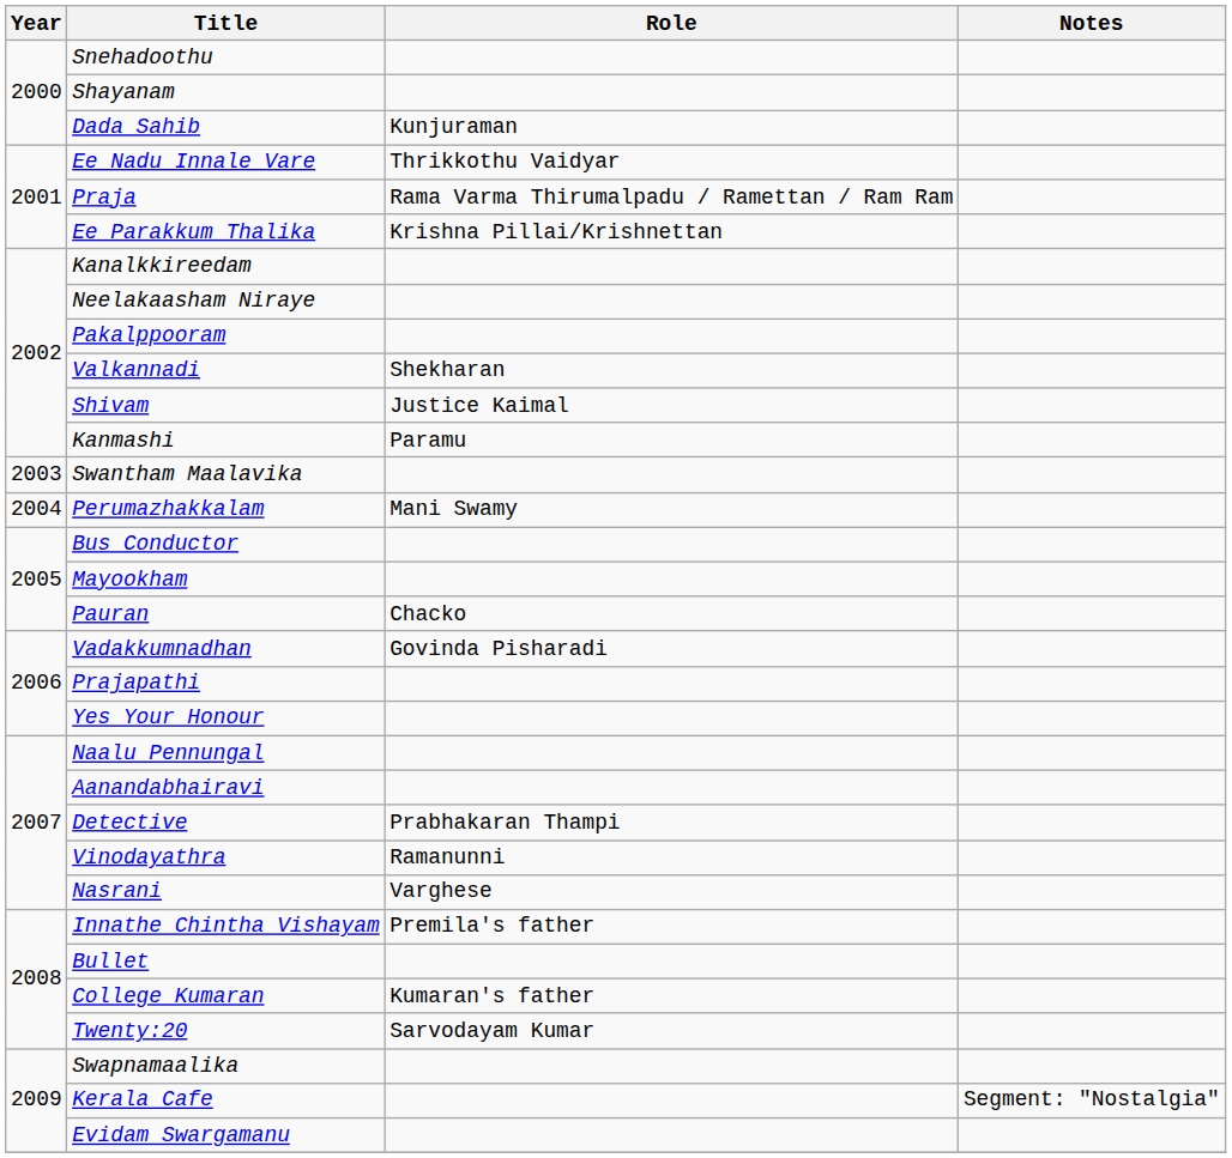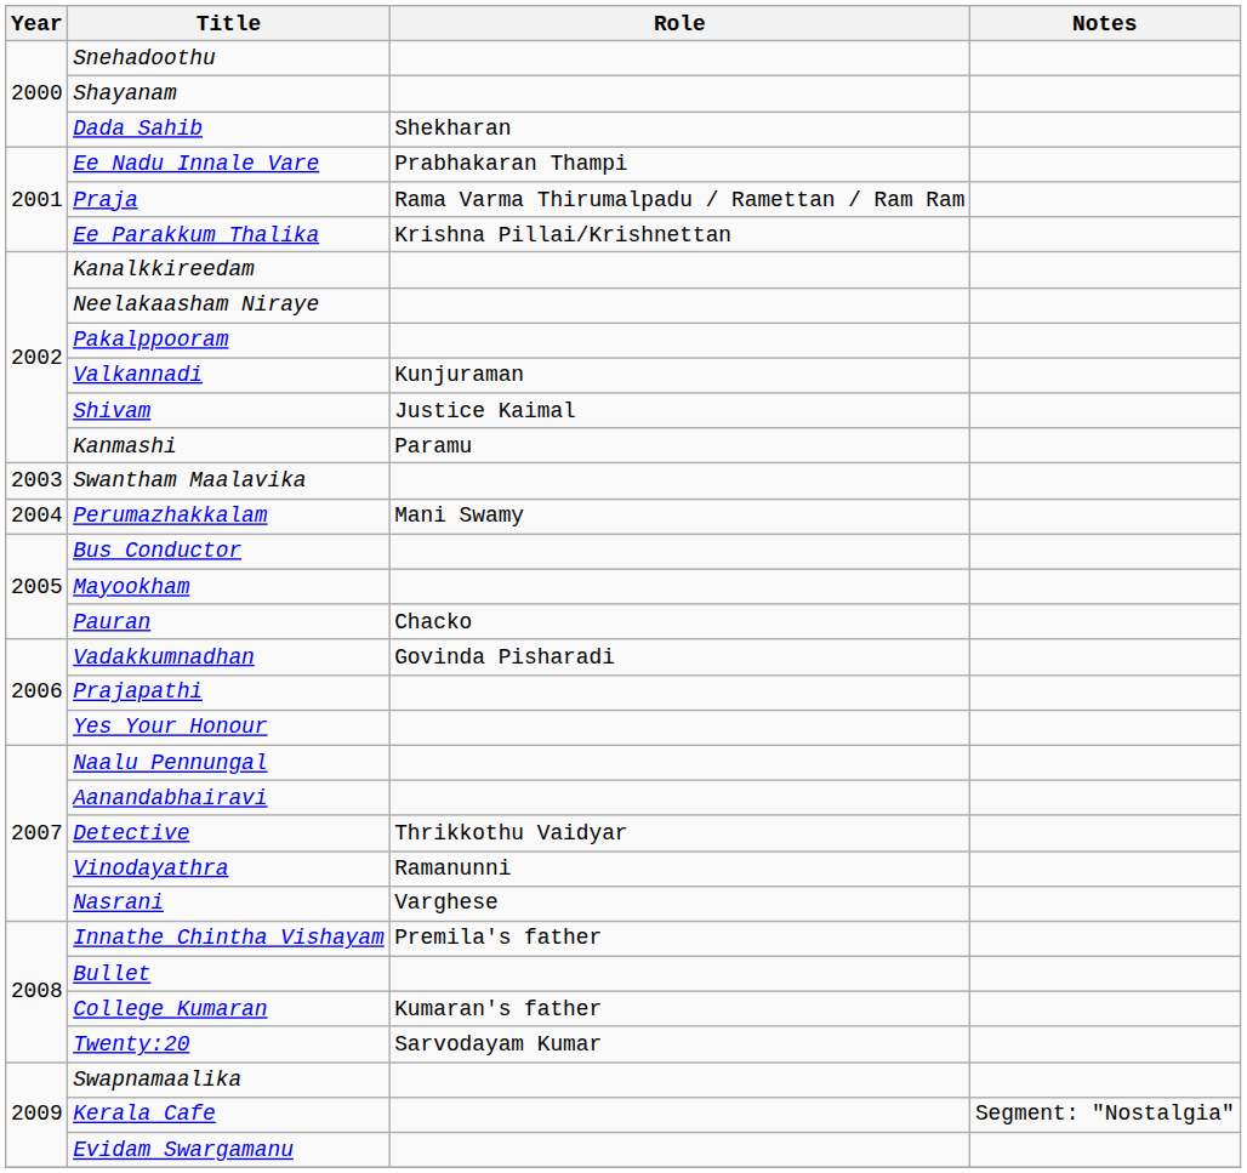 <table class="wikitable sortable">
 <tr>
 <th>Year</th>
 <th>Title</th>
 <th>Role</th>
 <th class="unsortable">Notes</th>
 </tr>
 <tr>
 <td rowspan=3>2000</td>
 <td><em>Snehadoothu</em></td>
 <td></td>
 <td></td>
 </tr>
 <tr>
 <td><em>Shayanam</em></td>
 <td></td>
 <td></td>
 </tr>
 <tr>
 <td><em><a href='#'>Dada Sahib</a></em></td>
-<td>Kunjuraman</td>
+<td>Shekharan</td>
 <td></td>
 </tr>
 <tr>
 <td rowspan=3>2001</td>
 <td><em><a href='#'>Ee Nadu Innale Vare</a></em></td>
-<td>Thrikkothu Vaidyar</td>
+<td>Prabhakaran Thampi</td>
 <td></td>
 </tr>
 <tr>
 <td><em><a href='#'>Praja</a></em></td>
 <td>Rama Varma Thirumalpadu / Ramettan / Ram Ram</td>
 <td></td>
 </tr>
 <tr>
 <td><em><a href='#'>Ee Parakkum Thalika</a></em></td>
 <td>Krishna Pillai/Krishnettan</td>
 <td></td>
 </tr>
 <tr>
 <td rowspan=6>2002</td>
 <td><em>Kanalkkireedam</em></td>
 <td></td>
 <td></td>
 </tr>
 <tr>
 <td><em>Neelakaasham Niraye</em></td>
 <td></td>
 <td></td>
 </tr>
 <tr>
 <td><em><a href='#'>Pakalppooram</a></em></td>
 <td></td>
 <td></td>
 </tr>
 <tr>
 <td><em><a href='#'>Valkannadi</a></em></td>
-<td>Shekharan</td>
+<td>Kunjuraman</td>
 <td></td>
 </tr>
 <tr>
 <td><em><a href='#'>Shivam</a></em></td>
 <td>Justice Kaimal</td>
 <td></td>
 </tr>
 <tr>
 <td><em>Kanmashi</em></td>
 <td>Paramu</td>
 <td></td>
 </tr>
 <tr>
 <td>2003</td>
 <td><em>Swantham Maalavika</em></td>
 <td></td>
 <td></td>
 </tr>
 <tr>
 <td>2004</td>
 <td><em><a href='#'>Perumazhakkalam</a></em></td>
 <td>Mani Swamy</td>
 <td></td>
 </tr>
 <tr>
 <td rowspan=3>2005</td>
 <td><em><a href='#'>Bus Conductor</a></em></td>
 <td></td>
 <td></td>
 </tr>
 <tr>
 <td><em><a href='#'>Mayookham</a></em></td>
 <td></td>
 <td></td>
 </tr>
 <tr>
 <td><em><a href='#'>Pauran</a></em></td>
 <td>Chacko</td>
 <td></td>
 </tr>
 <tr>
 <td rowspan=3>2006</td>
 <td><em><a href='#'>Vadakkumnadhan</a></em></td>
 <td>Govinda Pisharadi</td>
 <td></td>
 </tr>
 <tr>
 <td><em><a href='#'>Prajapathi</a></em></td>
 <td></td>
 <td></td>
 </tr>
 <tr>
 <td><em><a href='#'>Yes Your Honour</a></em></td>
 <td></td>
 <td></td>
 </tr>
 <tr>
 <td rowspan=5>2007</td>
 <td><em><a href='#'>Naalu Pennungal</a></em></td>
 <td></td>
 <td></td>
 </tr>
 <tr>
 <td><em><a href='#'>Aanandabhairavi</a></em></td>
 <td></td>
 <td></td>
 </tr>
 <tr>
 <td><em><a href='#'>Detective</a></em></td>
-<td>Prabhakaran Thampi</td>
+<td>Thrikkothu Vaidyar</td>
 <td></td>
 </tr>
 <tr>
 <td><em><a href='#'>Vinodayathra</a></em></td>
 <td>Ramanunni</td>
 <td></td>
 </tr>
 <tr>
 <td><em><a href='#'>Nasrani</a></em></td>
 <td>Varghese</td>
 <td></td>
 </tr>
 <tr>
 <td rowspan=4>2008</td>
 <td><em><a href='#'>Innathe Chintha Vishayam</a></em></td>
 <td>Premila's father</td>
 <td></td>
 </tr>
 <tr>
 <td><em><a href='#'>Bullet</a></em></td>
 <td></td>
 <td></td>
 </tr>
 <tr>
 <td><em><a href='#'>College Kumaran</a></em></td>
 <td>Kumaran's father</td>
 <td></td>
 </tr>
 <tr>
 <td><em><a href='#'>Twenty:20</a></em></td>
 <td>Sarvodayam Kumar</td>
 <td></td>
 </tr>
 <tr>
 <td rowspan=3>2009</td>
 <td><em>Swapnamaalika</em></td>
 <td></td>
 <td></td>
 </tr>
 <tr>
 <td><em><a href='#'>Kerala Cafe</a></em></td>
 <td></td>
 <td>Segment: "Nostalgia"</td>
 </tr>
 <tr>
 <td><em><a href='#'>Evidam Swargamanu</a></em></td>
 <td></td>
 <td></td>
 </tr>
 <tr>
 </tr>
 </table>
